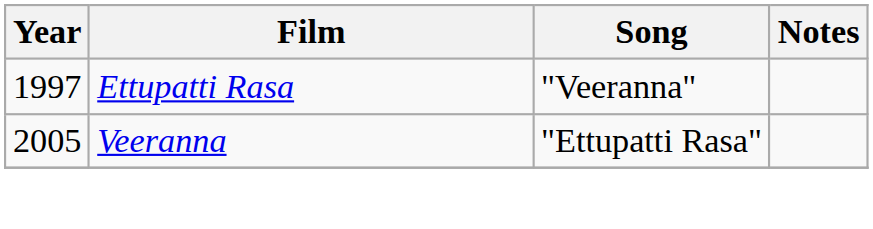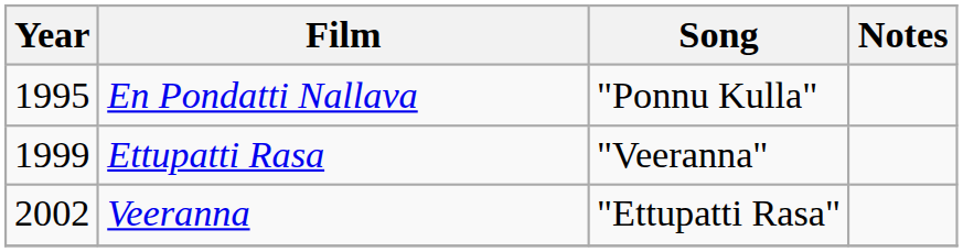 <table class="wikitable sortable">
 <tr>
 <th>Year</th>
 <th style="width:200px;">Film</th>
 <th>Song</th>
 <th class="unsortable">Notes</th>
 </tr>
 <tr>
-<td>1997</td>
+<td>1995</td>
+<td><em><a href='#'>En Pondatti Nallava</a></em></td>
+<td>"Ponnu Kulla"</td>
+<td></td>
+</tr>
+<tr>
+<td>1999</td>
 <td><em><a href='#'>Ettupatti Rasa</a></em></td>
 <td>"Veeranna"</td>
 <td></td>
 </tr>
 <tr>
-<td>2005</td>
+<td>2002</td>
 <td><em><a href='#'>Veeranna</a></em></td>
 <td>"Ettupatti Rasa"</td>
 <td></td>
 </tr>
 <tr>
 </tr>
 </table>
